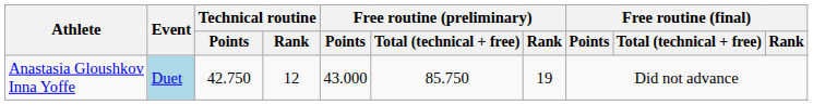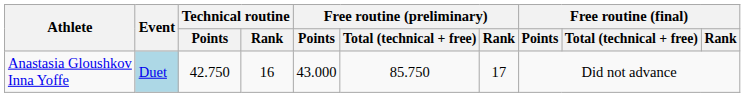 <table class="wikitable" style="font-size:90%">
 <tr>
 <th rowspan="2">Athlete</th>
 <th rowspan="2">Event</th>
 <th colspan=2>Technical routine</th>
 <th colspan=3>Free routine (preliminary)</th>
 <th colspan=3>Free routine (final)</th>
 </tr>
 <tr style="font-size:95%">
 <th>Points</th>
 <th>Rank</th>
 <th>Points</th>
 <th>Total (technical + free)</th>
 <th>Rank</th>
 <th>Points</th>
 <th>Total (technical + free)</th>
 <th>Rank</th>
 </tr>
 <tr align=center>
 <td align=left><a href='#'>Anastasia Gloushkov</a><br><a href='#'>Inna Yoffe</a></td>
 <td align=left style="background: lightblue;"><a href='#'>Duet</a></td>
 <td>42.750</td>
-<td>12</td>
+<td>16</td>
 <td>43.000</td>
 <td>85.750</td>
-<td>19</td>
+<td>17</td>
 <td colspan=3>Did not advance</td>
 </tr>
 </table>
